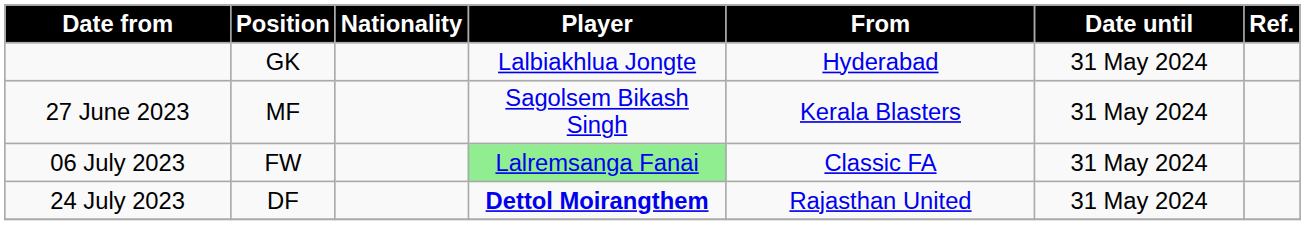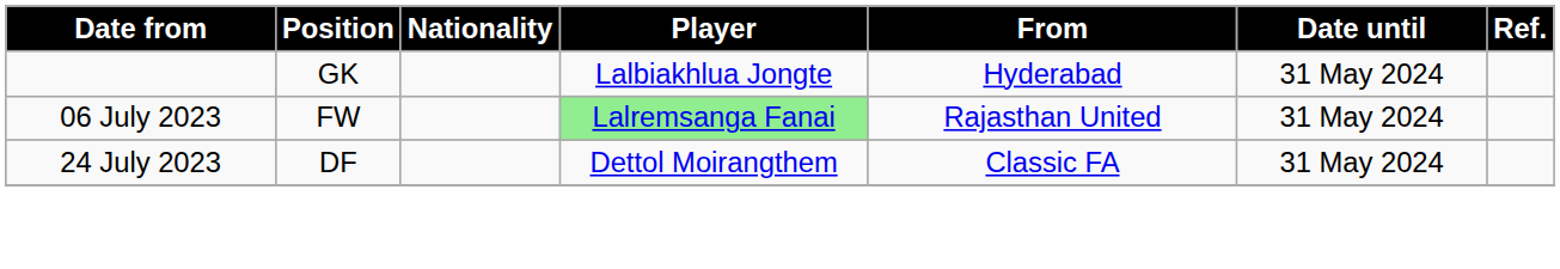 <table class="wikitable" style="text-align:center;font-size:90%">
 <tr>
 <th style="background:black;color:#FFFFFF;width:130px">Date from</th>
 <th style="background:black;color:#FFFFFF;width:50px">Position</th>
 <th style="background:black;color:#FFFFFF;width:50px">Nationality</th>
 <th style="background:black;color:#FFFFFF;width:150px">Player</th>
 <th style="background:black;color:#FFFFFF;width:180px">From</th>
 <th style="background:black;color:#FFFFFF;width:120px">Date until</th>
 <th style="background:black;color:#FFFFFF;width:25px">Ref.</th>
 </tr>
 <tr>
 <td></td>
 <td>GK</td>
 <td></td>
 <td><a href='#'>Lalbiakhlua Jongte</a></td>
 <td> <a href='#'>Hyderabad</a></td>
 <td>31 May 2024</td>
 <td></td>
 </tr>
 <tr>
-<td>27 June 2023</td>
-<td>MF</td>
-<td></td>
-<td><a href='#'>Sagolsem Bikash Singh</a></td>
-<td> <a href='#'>Kerala Blasters</a></td>
-<td>31 May 2024</td>
-<td></td>
-</tr>
-<tr>
 <td>06 July 2023</td>
 <td>FW</td>
 <td></td>
 <td style="background: lightgreen;"><a href='#'>Lalremsanga Fanai</a></td>
-<td> <a href='#'>Classic FA</a></td>
+<td> <a href='#'>Rajasthan United</a></td>
 <td>31 May 2024</td>
 <td></td>
 </tr>
 <tr>
 <td>24 July 2023</td>
 <td>DF</td>
 <td></td>
-<td><strong><a href='#'>Dettol Moirangthem</a></strong></td>
-<td> <a href='#'>Rajasthan United</a></td>
+<td><a href='#'>Dettol Moirangthem</a></td>
+<td> <a href='#'>Classic FA</a></td>
 <td>31 May 2024</td>
 <td></td>
 </tr>
 <tr>
 </tr>
 </table>
